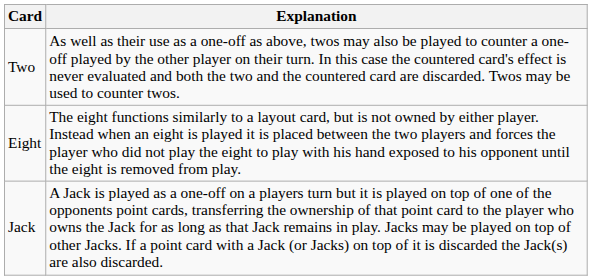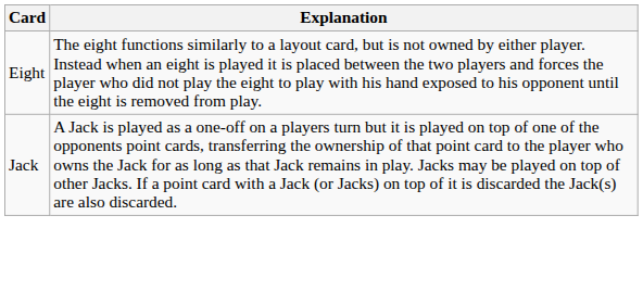 <table class="wikitable">
 <tr>
 <th>Card</th>
 <th>Explanation</th>
-</tr>
-<tr>
-<td>Two</td>
-<td>As well as their use as a one-off as above, twos may also be played to counter a one-off played by the other player on their turn. In this case the countered card's effect is never evaluated and both the two and the countered card are discarded. Twos may be used to counter twos.</td>
 </tr>
 <tr>
 <td>Eight</td>
 <td>The eight functions similarly to a layout card, but is not owned by either player. Instead when an eight is played it is placed between the two players and forces the player who did not play the eight to play with his hand exposed to his opponent until the eight is removed from play.</td>
 </tr>
 <tr>
 <td>Jack</td>
 <td>A Jack is played as a one-off on a players turn but it is played on top of one of the opponents point cards, transferring the ownership of that point card to the player who owns the Jack for as long as that Jack remains in play. Jacks may be played on top of other Jacks. If a point card with a Jack (or Jacks) on top of it is discarded the Jack(s) are also discarded.</td>
 </tr>
 </table>
